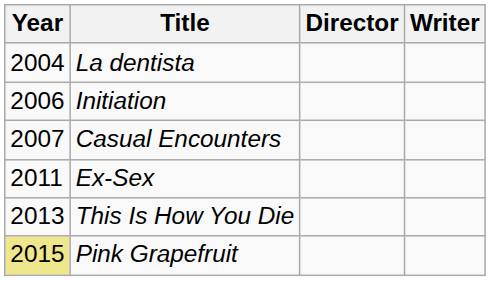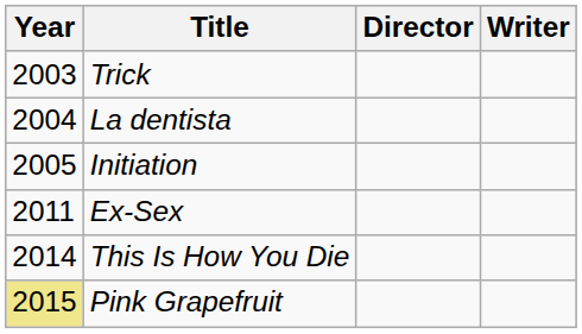 <table class="wikitable">
 <tr>
 <th>Year</th>
 <th>Title</th>
 <th>Director</th>
 <th>Writer</th>
 </tr>
 <tr>
+<td>2003</td>
+<td><em>Trick</em></td>
+<td></td>
+<td></td>
+</tr>
+<tr>
 <td>2004</td>
 <td><em>La dentista</em></td>
 <td></td>
 <td></td>
 </tr>
 <tr>
-<td>2006</td>
+<td>2005</td>
 <td><em>Initiation</em></td>
-<td></td>
-<td></td>
-</tr>
-<tr>
-<td>2007</td>
-<td><em>Casual Encounters</em></td>
 <td></td>
 <td></td>
 </tr>
 <tr>
 <td>2011</td>
 <td><em>Ex-Sex</em></td>
 <td></td>
 <td></td>
 </tr>
 <tr>
-<td>2013</td>
+<td>2014</td>
 <td><em>This Is How You Die</em></td>
 <td></td>
 <td></td>
 </tr>
 <tr>
 <td style="background: khaki;">2015</td>
 <td><em>Pink Grapefruit</em></td>
 <td></td>
 <td></td>
 </tr>
 </table>
